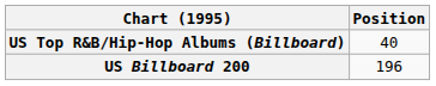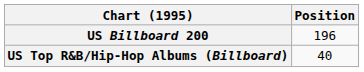 <table class="wikitable sortable plainrowheaders" style="text-align:center">
 <tr>
 <th scope="col">Chart (1995)</th>
 <th scope="col">Position</th>
 </tr>
 <tr>
+<th scope="row">US <em>Billboard</em> 200</th>
+<td>196</td>
+</tr>
+<tr>
 <th scope="row">US Top R&B/Hip-Hop Albums (<em>Billboard</em>)</th>
 <td>40</td>
 </tr>
-<tr>
-<th scope="row">US <em>Billboard</em> 200</th>
-<td>196</td>
-</tr>
 </table>
